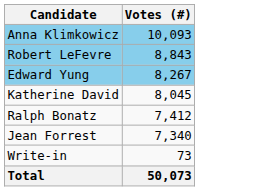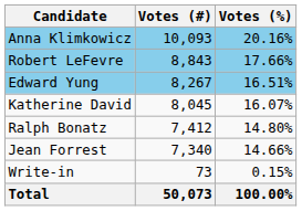 <table class="wikitable sortable floatright">
 <tr>
 <th>Candidate</th>
 <th>Votes (#)</th>
+<th>Votes (%)</th>
 </tr>
 <tr>
 <td data-sort-value="Klimkowicz" style="background: SkyBlue;">Anna Klimkowicz</td>
 <td style="text-align: right;background: SkyBlue;">10,093</td>
+<td style="text-align: right;background: SkyBlue;">20.16%</td>
 </tr>
 <tr>
 <td data-sort-value="LeFevre" style="background: SkyBlue;">Robert LeFevre</td>
 <td style="text-align: right;background: SkyBlue;">8,843</td>
+<td style="text-align: right;background: SkyBlue;">17.66%</td>
 </tr>
 <tr>
 <td data-sort-value="Yung" style="background: SkyBlue;">Edward Yung</td>
 <td style="text-align: right;background: SkyBlue;">8,267</td>
+<td style="text-align: right;background: SkyBlue;">16.51%</td>
 </tr>
 <tr>
 <td data-sort-value="David">Katherine David</td>
 <td style="text-align: right;">8,045</td>
+<td style="text-align: right;">16.07%</td>
 </tr>
 <tr>
 <td data-sort-value="Bonatz">Ralph Bonatz</td>
 <td style="text-align: right;">7,412</td>
+<td style="text-align: right;">14.80%</td>
 </tr>
 <tr>
 <td data-sort-value="Forrest">Jean Forrest</td>
 <td style="text-align: right;">7,340</td>
+<td style="text-align: right;">14.66%</td>
 </tr>
 <tr>
 <td data-sort-value="Write-in">Write-in</td>
 <td style="text-align: right;">73</td>
+<td style="text-align: right;">0.15%</td>
 </tr>
 <tr>
 <th style="text-align: left;">Total</th>
 <th style="text-align: right;">50,073</th>
+<th style="text-align: right;">100.00%</th>
 </tr>
 </table>
